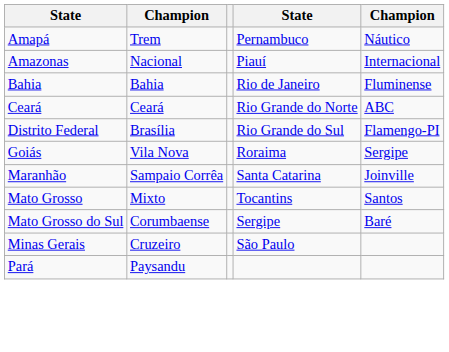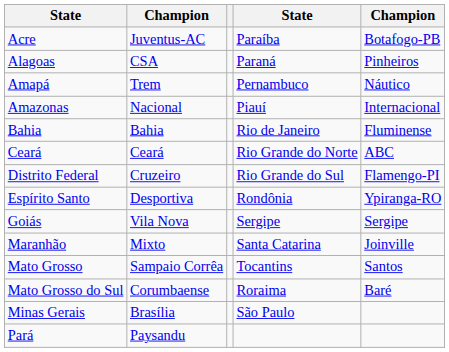 <table class="wikitable">
 <tr>
 <th>State</th>
 <th>Champion</th>
 <th></th>
 <th>State</th>
 <th>Champion</th>
+</tr>
+<tr>
+<td><a href='#'>Acre</a></td>
+<td><a href='#'>Juventus-AC</a></td>
+<td></td>
+<td><a href='#'>Paraíba</a></td>
+<td><a href='#'>Botafogo-PB</a></td>
+</tr>
+<tr>
+<td><a href='#'>Alagoas</a></td>
+<td><a href='#'>CSA</a></td>
+<td></td>
+<td><a href='#'>Paraná</a></td>
+<td><a href='#'>Pinheiros</a></td>
 </tr>
 <tr>
 <td><a href='#'>Amapá</a></td>
 <td><a href='#'>Trem</a></td>
 <td></td>
 <td><a href='#'>Pernambuco</a></td>
 <td><a href='#'>Náutico</a></td>
 </tr>
 <tr>
 <td><a href='#'>Amazonas</a></td>
 <td><a href='#'>Nacional</a></td>
 <td></td>
 <td><a href='#'>Piauí</a></td>
 <td><a href='#'>Internacional</a></td>
 </tr>
 <tr>
 <td><a href='#'>Bahia</a></td>
 <td><a href='#'>Bahia</a></td>
 <td></td>
 <td><a href='#'>Rio de Janeiro</a></td>
 <td><a href='#'>Fluminense</a></td>
 </tr>
 <tr>
 <td><a href='#'>Ceará</a></td>
 <td><a href='#'>Ceará</a></td>
 <td></td>
 <td><a href='#'>Rio Grande do Norte</a></td>
 <td><a href='#'>ABC</a></td>
 </tr>
 <tr>
 <td><a href='#'>Distrito Federal</a></td>
-<td><a href='#'>Brasília</a></td>
+<td><a href='#'>Cruzeiro</a></td>
 <td></td>
 <td><a href='#'>Rio Grande do Sul</a></td>
 <td><a href='#'>Flamengo-PI</a></td>
 </tr>
 <tr>
+<td><a href='#'>Espírito Santo</a></td>
+<td><a href='#'>Desportiva</a></td>
+<td></td>
+<td><a href='#'>Rondônia</a></td>
+<td><a href='#'>Ypiranga-RO</a></td>
+</tr>
+<tr>
 <td><a href='#'>Goiás</a></td>
 <td><a href='#'>Vila Nova</a></td>
 <td></td>
-<td><a href='#'>Roraima</a></td>
+<td><a href='#'>Sergipe</a></td>
 <td><a href='#'>Sergipe</a></td>
 </tr>
 <tr>
 <td><a href='#'>Maranhão</a></td>
-<td><a href='#'>Sampaio Corrêa</a></td>
+<td><a href='#'>Mixto</a></td>
 <td></td>
 <td><a href='#'>Santa Catarina</a></td>
 <td><a href='#'>Joinville</a></td>
 </tr>
 <tr>
 <td><a href='#'>Mato Grosso</a></td>
-<td><a href='#'>Mixto</a></td>
+<td><a href='#'>Sampaio Corrêa</a></td>
 <td></td>
 <td><a href='#'>Tocantins</a></td>
 <td><a href='#'>Santos</a></td>
 </tr>
 <tr>
 <td><a href='#'>Mato Grosso do Sul</a></td>
 <td><a href='#'>Corumbaense</a></td>
 <td></td>
-<td><a href='#'>Sergipe</a></td>
+<td><a href='#'>Roraima</a></td>
 <td><a href='#'>Baré</a></td>
 </tr>
 <tr>
 <td><a href='#'>Minas Gerais</a></td>
-<td><a href='#'>Cruzeiro</a></td>
+<td><a href='#'>Brasília</a></td>
 <td></td>
 <td><a href='#'>São Paulo</a></td>
 <td></td>
 </tr>
 <tr>
 <td><a href='#'>Pará</a></td>
 <td><a href='#'>Paysandu</a></td>
 <td></td>
 <td></td>
 <td></td>
 </tr>
 </table>
